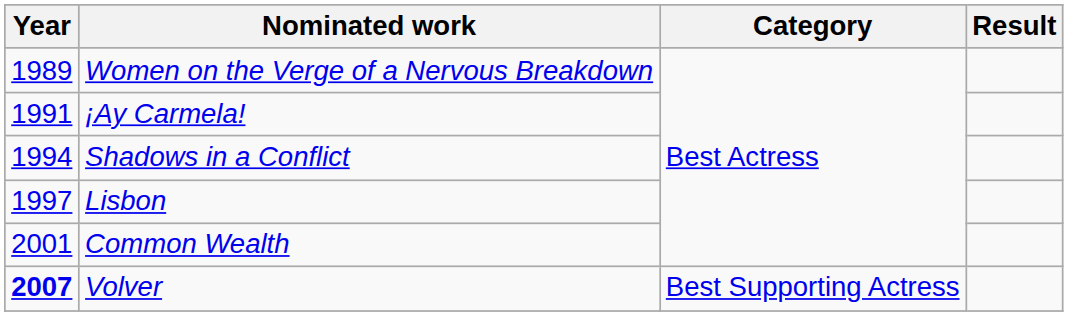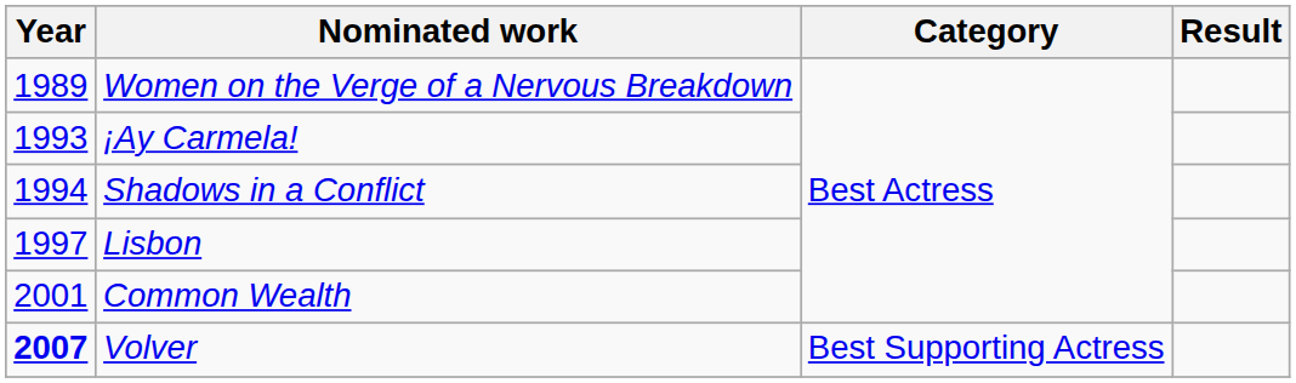 <table class="wikitable sortable">
 <tr>
 <th>Year</th>
 <th>Nominated work</th>
 <th>Category</th>
 <th>Result</th>
 </tr>
 <tr>
 <td><a href='#'>1989</a></td>
 <td><em><a href='#'>Women on the Verge of a Nervous Breakdown</a></em></td>
 <td rowspan="5"><a href='#'>Best Actress</a></td>
 <td></td>
 </tr>
 <tr>
-<td><a href='#'>1991</a></td>
+<td><a href='#'>1993</a></td>
 <td><em><a href='#'>¡Ay Carmela!</a></em></td>
 <td></td>
 </tr>
 <tr>
 <td><a href='#'>1994</a></td>
 <td><em><a href='#'>Shadows in a Conflict</a></em></td>
 <td></td>
 </tr>
 <tr>
 <td><a href='#'>1997</a></td>
 <td><em><a href='#'>Lisbon</a></em></td>
 <td></td>
 </tr>
 <tr>
 <td><a href='#'>2001</a></td>
 <td><em><a href='#'>Common Wealth</a></em></td>
 <td></td>
 </tr>
 <tr>
 <td><strong><a href='#'>2007</a></strong></td>
 <td><em><a href='#'>Volver</a></em></td>
 <td><a href='#'>Best Supporting Actress</a></td>
 <td></td>
 </tr>
 </table>
